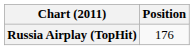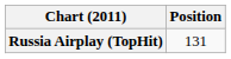 <table class="wikitable plainrowheaders" style="text-align:center;">
 <tr>
 <th scope="col">Chart (2011)</th>
 <th scope="col">Position</th>
 </tr>
 <tr>
 <th scope="row">Russia Airplay (TopHit)</th>
-<td>176</td>
+<td>131</td>
 </tr>
 </table>
